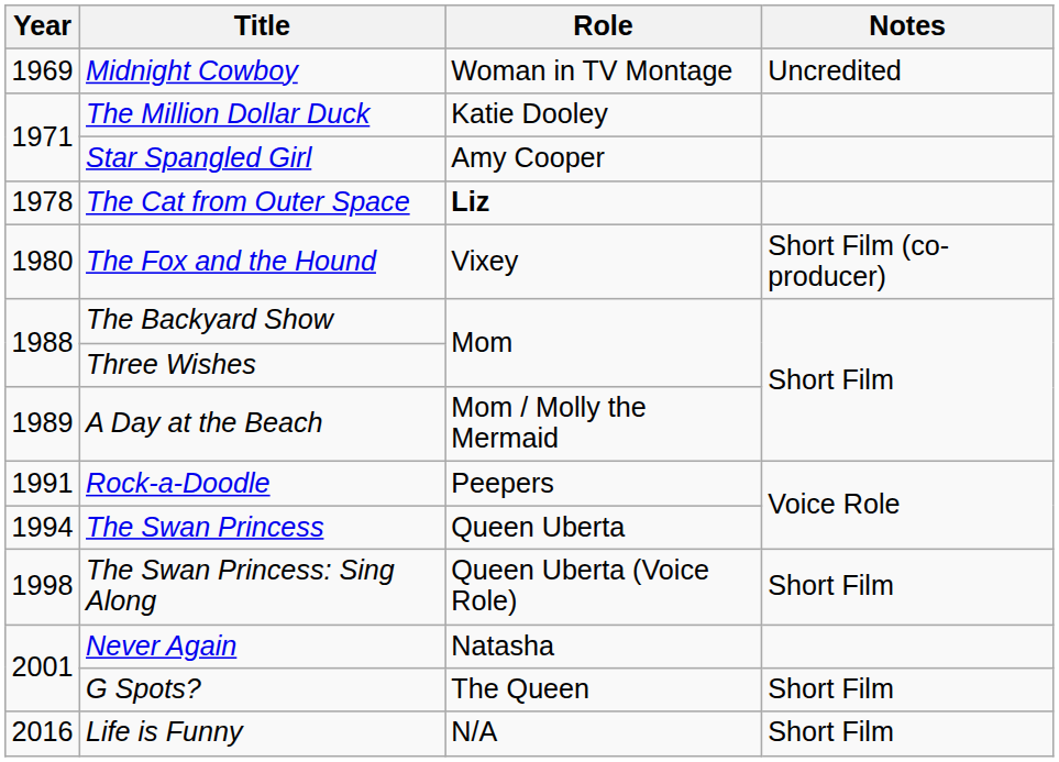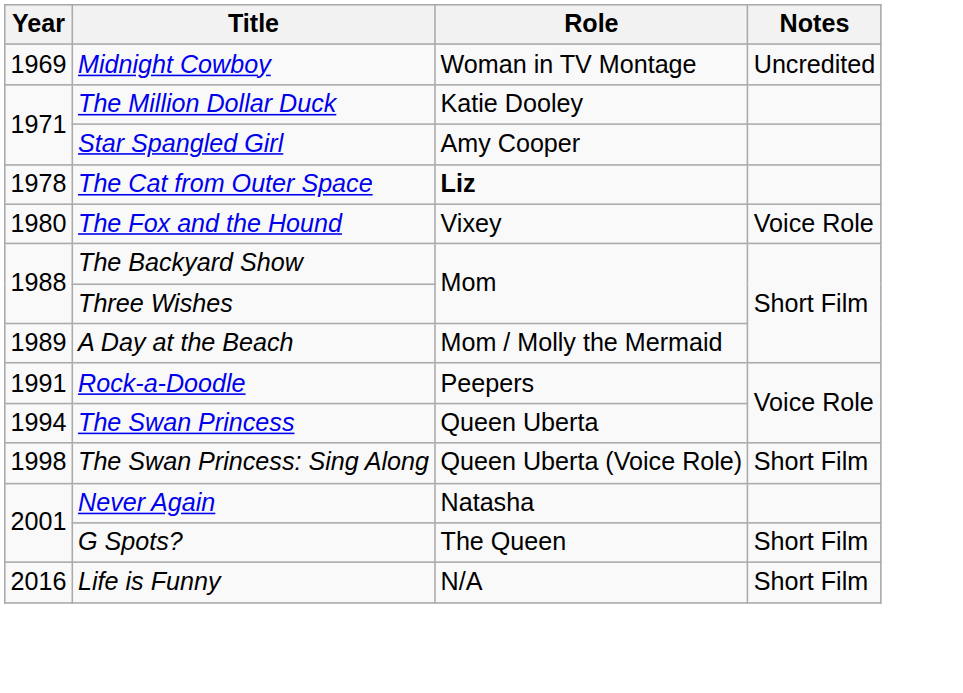 <table class="wikitable">
 <tr>
 <th>Year</th>
 <th>Title</th>
 <th>Role</th>
 <th>Notes</th>
 </tr>
 <tr>
 <td>1969</td>
 <td><em><a href='#'>Midnight Cowboy</a></em></td>
 <td>Woman in TV Montage</td>
 <td>Uncredited</td>
 </tr>
 <tr>
 <td rowspan="2">1971</td>
 <td><em><a href='#'>The Million Dollar Duck</a></em></td>
 <td>Katie Dooley</td>
 <td></td>
 </tr>
 <tr>
 <td><em><a href='#'>Star Spangled Girl</a></em></td>
 <td>Amy Cooper</td>
 <td></td>
 </tr>
 <tr>
 <td>1978</td>
 <td><em><a href='#'>The Cat from Outer Space</a></em></td>
 <td><strong>Liz</strong></td>
 <td></td>
 </tr>
 <tr>
 <td>1980</td>
 <td><em><a href='#'>The Fox and the Hound</a></em></td>
 <td>Vixey</td>
-<td>Short Film (co-producer)</td>
+<td>Voice Role</td>
 </tr>
 <tr>
 <td rowspan="2">1988</td>
 <td><em>The Backyard Show</em></td>
 <td rowspan="2">Mom</td>
 <td rowspan="3">Short Film</td>
 </tr>
 <tr>
 <td><em>Three Wishes</em></td>
 </tr>
 <tr>
 <td>1989</td>
 <td><em>A Day at the Beach</em></td>
 <td>Mom / Molly the Mermaid</td>
 </tr>
 <tr>
 <td>1991</td>
 <td><em><a href='#'>Rock-a-Doodle</a></em></td>
 <td>Peepers</td>
 <td rowspan="2">Voice Role</td>
 </tr>
 <tr>
 <td>1994</td>
 <td><em><a href='#'>The Swan Princess</a></em></td>
 <td>Queen Uberta</td>
 </tr>
 <tr>
 <td>1998</td>
 <td><em>The Swan Princess: Sing Along</em></td>
 <td>Queen Uberta (Voice Role)</td>
 <td>Short Film</td>
 </tr>
 <tr>
 <td rowspan="2">2001</td>
 <td><em><a href='#'>Never Again</a></em></td>
 <td>Natasha</td>
 <td></td>
 </tr>
 <tr>
 <td><em>G Spots?</em></td>
 <td>The Queen</td>
 <td>Short Film</td>
 </tr>
 <tr>
 <td>2016</td>
 <td><em>Life is Funny</em></td>
 <td>N/A</td>
 <td>Short Film</td>
 </tr>
 </table>
